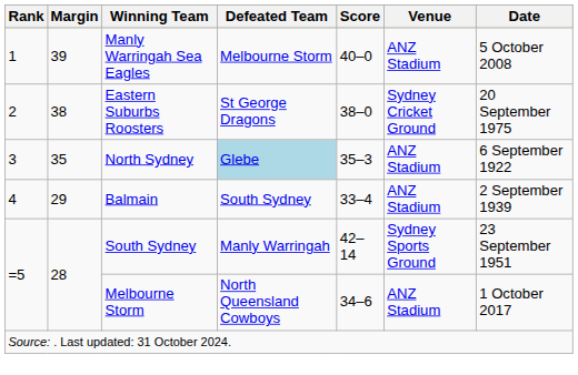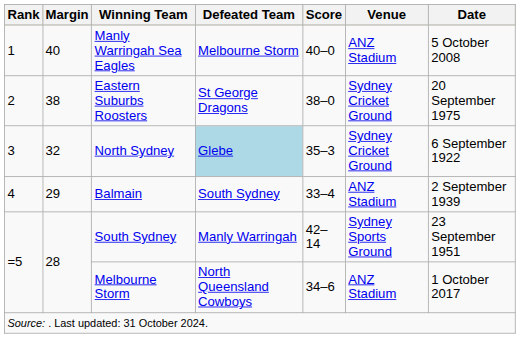 <table class="wikitable" style="width:100%">
 <tr style="background:#bdb76b;">
 <th>Rank</th>
 <th>Margin</th>
 <th>Winning Team</th>
 <th>Defeated Team</th>
 <th>Score</th>
 <th>Venue</th>
 <th>Date</th>
 </tr>
 <tr>
 <td>1</td>
-<td>39</td>
+<td>40</td>
 <td><a href='#'>Manly Warringah Sea Eagles</a></td>
 <td><a href='#'>Melbourne Storm</a></td>
 <td>40–0</td>
 <td><a href='#'>ANZ Stadium</a></td>
 <td>5 October 2008</td>
 </tr>
 <tr>
 <td>2</td>
 <td>38</td>
 <td><a href='#'>Eastern Suburbs Roosters</a></td>
 <td><a href='#'>St George Dragons</a></td>
 <td>38–0</td>
 <td><a href='#'>Sydney Cricket Ground</a></td>
 <td>20 September 1975</td>
 </tr>
 <tr>
 <td>3</td>
-<td>35</td>
+<td>32</td>
 <td><a href='#'>North Sydney</a></td>
 <td style="background: lightblue;"><a href='#'>Glebe</a></td>
 <td>35–3</td>
-<td><a href='#'>ANZ Stadium</a></td>
+<td><a href='#'>Sydney Cricket Ground</a></td>
 <td>6 September 1922</td>
 </tr>
 <tr>
 <td>4</td>
 <td>29</td>
 <td><a href='#'>Balmain</a></td>
 <td><a href='#'>South Sydney</a></td>
 <td>33–4</td>
 <td><a href='#'>ANZ Stadium</a></td>
 <td>2 September 1939</td>
 </tr>
 <tr>
 <td rowspan="2">=5</td>
 <td rowspan="2">28</td>
 <td><a href='#'>South Sydney</a></td>
 <td><a href='#'>Manly Warringah</a></td>
 <td>42–14</td>
 <td><a href='#'>Sydney Sports Ground</a></td>
 <td>23 September 1951</td>
 </tr>
 <tr>
 <td><a href='#'>Melbourne Storm</a></td>
 <td><a href='#'>North Queensland Cowboys</a></td>
 <td>34–6</td>
 <td><a href='#'>ANZ Stadium</a></td>
 <td>1 October 2017</td>
 </tr>
 <tr>
 <td colspan=7><small><em>Source: </em>. Last updated: 31 October 2024.</small></td>
 </tr>
 </table>
